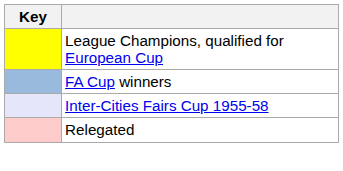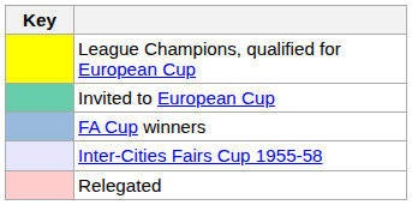 <table class="wikitable" style="font-size:95%; text-align:center">
 <tr>
 <th width=50>Key</th>
 <th width=270></th>
 </tr>
 <tr>
 <td style="background:#FFFF00;" width="20"></td>
 <td bgcolor="#ffffff" align="left">League Champions, qualified for <a href='#'>European Cup</a></td>
+</tr>
+<tr>
+<td style="background: #66CDAA" width="20"></td>
+<td bgcolor="#ffffff" align="left">Invited to <a href='#'>European Cup</a></td>
 </tr>
 <tr>
 <td style="background: #99BADD" width="20"></td>
 <td bgcolor="#ffffff" align=left><a href='#'>FA Cup</a> winners</td>
 </tr>
 <tr>
 <td style="background: #E6E6FA" width="20"></td>
 <td bgcolor="#ffffff" align="left"><a href='#'>Inter-Cities Fairs Cup 1955-58</a></td>
 </tr>
 <tr>
 <td style="background: #FFCCCC" width="20"></td>
 <td bgcolor="#ffffff" align="left">Relegated</td>
 </tr>
 </table>
